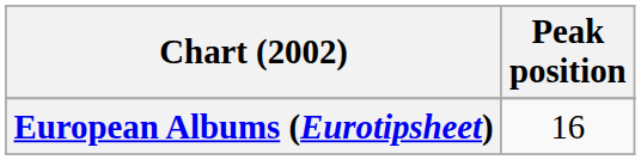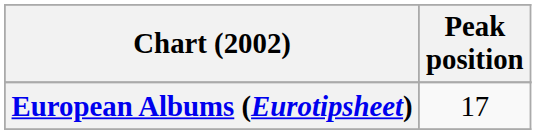 <table class="wikitable sortable plainrowheaders">
 <tr>
 <th>Chart (2002)</th>
 <th>Peak<br> position</th>
 </tr>
 <tr>
 </tr>
 <tr>
 </tr>
 <tr>
 </tr>
 <tr>
 </tr>
 <tr>
 </tr>
 <tr>
 </tr>
 <tr>
 </tr>
 <tr>
 </tr>
 <tr>
 </tr>
 <tr>
 </tr>
 <tr>
 </tr>
 <tr>
 </tr>
 <tr>
 </tr>
 <tr>
 </tr>
 <tr>
 </tr>
 <tr>
 </tr>
 <tr>
 </tr>
 <tr>
 </tr>
 <tr>
 <th scope="row"><a href='#'>European Albums</a> (<em><a href='#'>Eurotipsheet</a></em>)</th>
-<td style="text-align:center;">16</td>
+<td style="text-align:center;">17</td>
 </tr>
 </table>
